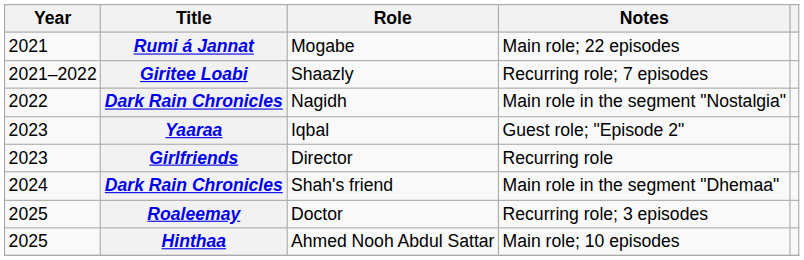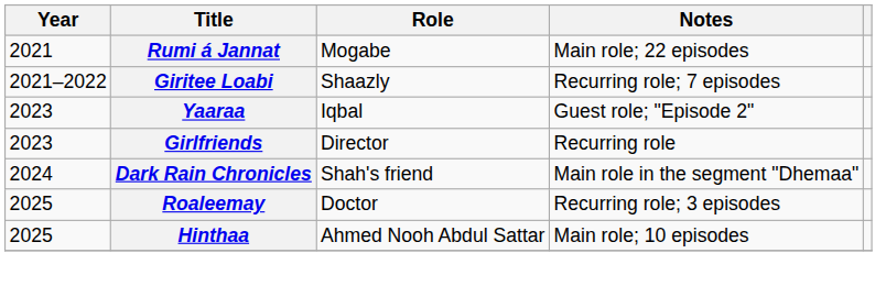 <table class="wikitable sortable plainrowheaders">
 <tr style="background:#ccc; text-align:center;">
 <th scope="col">Year</th>
 <th scope="col">Title</th>
 <th scope="col">Role</th>
 <th scope="col">Notes</th>
 <th scope="col" class="unsortable"></th>
 </tr>
 <tr>
 <td>2021</td>
 <th scope="row"><em><a href='#'>Rumi á Jannat</a></em></th>
 <td>Mogabe</td>
 <td>Main role; 22 episodes</td>
 <td style="text-align: center;"></td>
 </tr>
 <tr>
 <td>2021–2022</td>
 <th scope="row"><em><a href='#'>Giritee Loabi</a></em></th>
 <td>Shaazly</td>
 <td>Recurring role; 7 episodes</td>
-<td style="text-align: center;"></td>
-</tr>
-<tr>
-<td>2022</td>
-<th scope="row"><em><a href='#'>Dark Rain Chronicles</a></em></th>
-<td>Nagidh</td>
-<td>Main role in the segment "Nostalgia"</td>
 <td style="text-align: center;"></td>
 </tr>
 <tr>
 <td>2023</td>
 <th scope="row"><em><a href='#'>Yaaraa</a></em></th>
 <td>Iqbal</td>
 <td>Guest role; "Episode 2"</td>
 <td style="text-align: center;"></td>
 </tr>
 <tr>
 <td>2023</td>
 <th scope="row"><em><a href='#'>Girlfriends</a></em></th>
 <td>Director</td>
 <td>Recurring role</td>
 <td style="text-align: center;"></td>
 </tr>
 <tr>
 <td>2024</td>
 <th scope="row"><em><a href='#'>Dark Rain Chronicles</a></em></th>
 <td>Shah's friend</td>
 <td>Main role in the segment "Dhemaa"</td>
 <td style="text-align: center;"></td>
 </tr>
 <tr>
 <td>2025</td>
 <th scope="row"><em><a href='#'>Roaleemay</a></em></th>
 <td>Doctor</td>
 <td>Recurring role; 3 episodes</td>
 <td style="text-align: center;"></td>
 </tr>
 <tr>
 <td>2025</td>
 <th scope="row"><em><a href='#'>Hinthaa</a></em></th>
 <td>Ahmed Nooh Abdul Sattar</td>
 <td>Main role; 10 episodes</td>
 <td style="text-align: center;"></td>
 </tr>
 <tr>
 </tr>
 </table>
